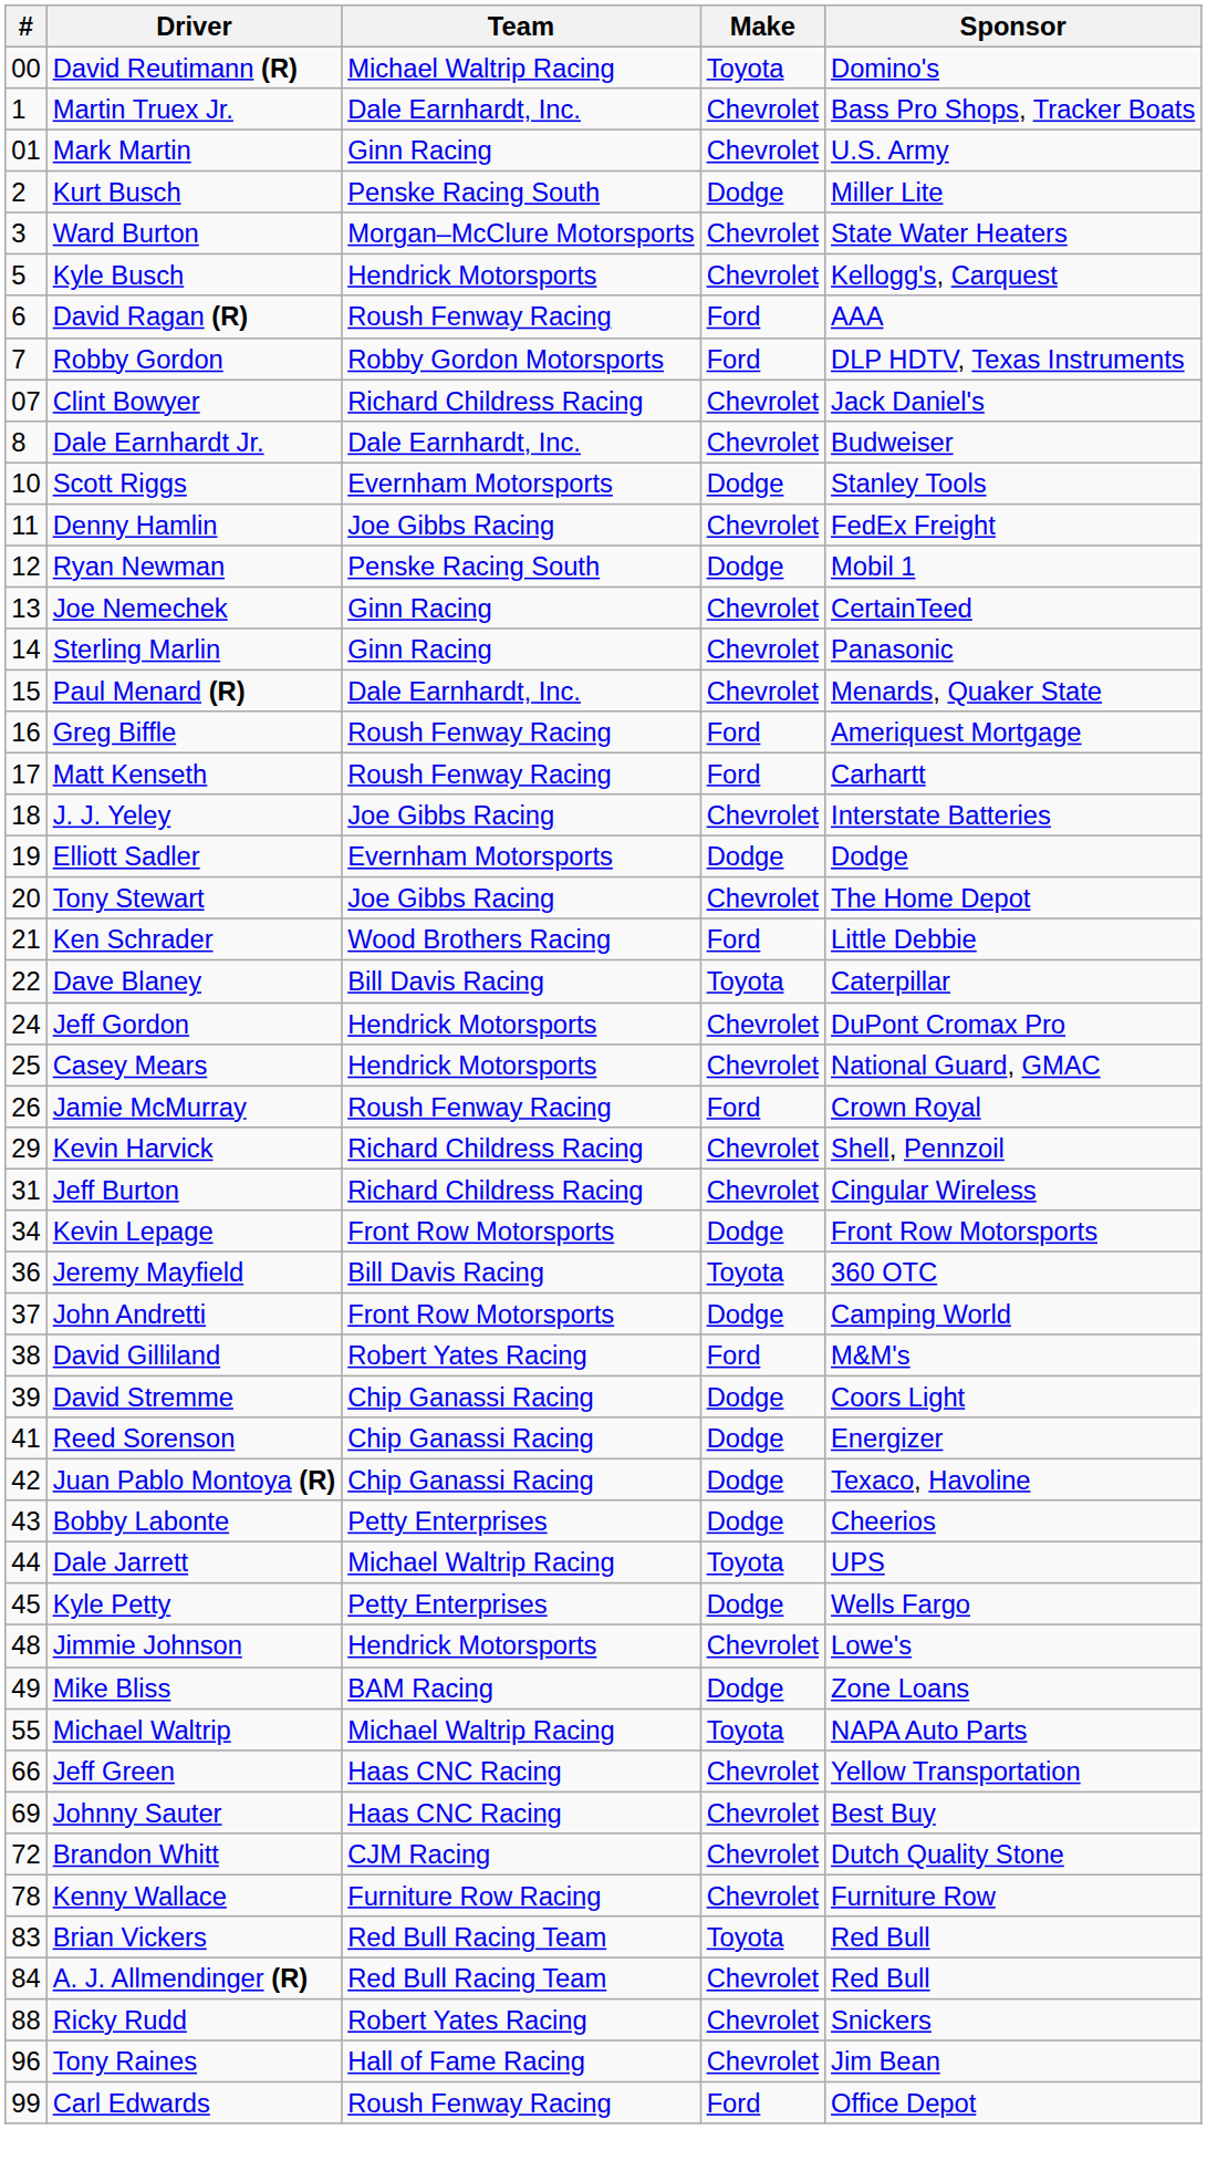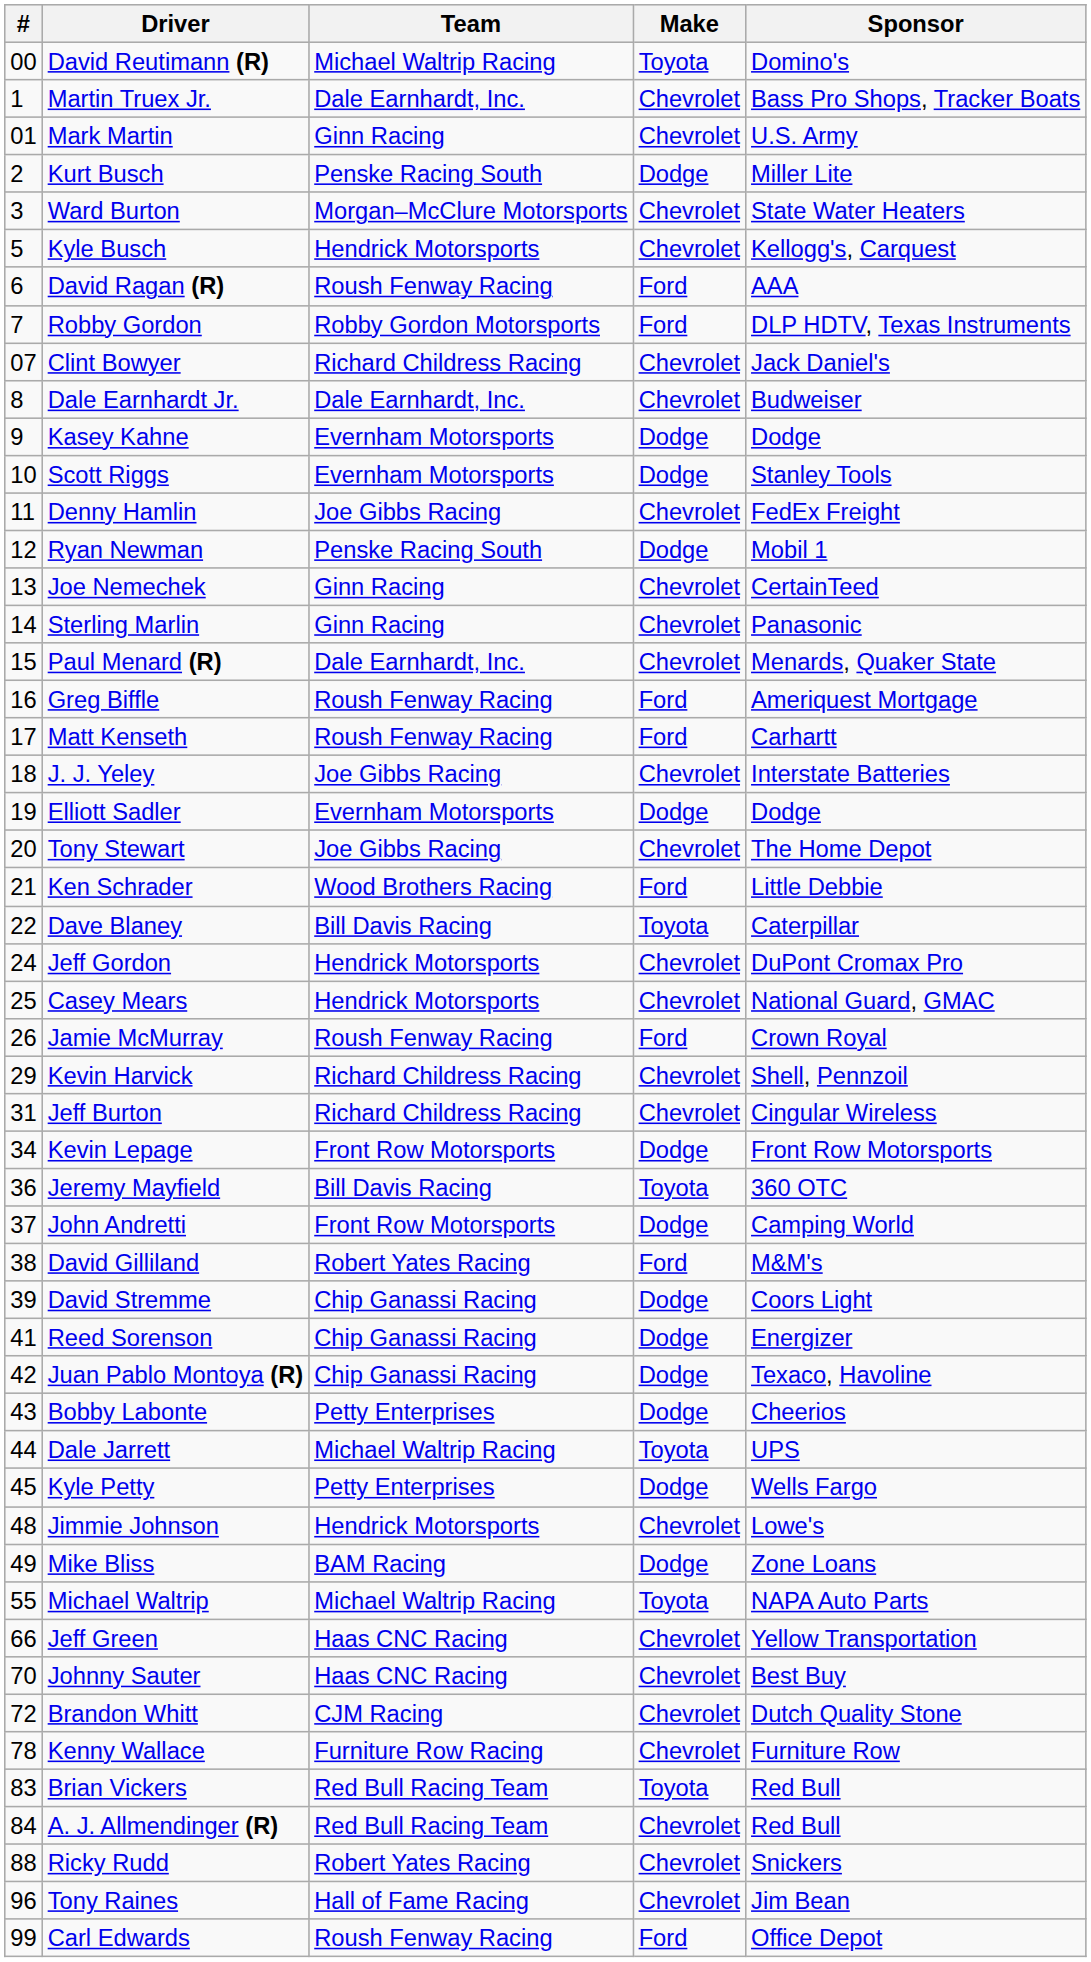 <table class="wikitable" style="font-size:95%">
 <tr>
 <th>#</th>
 <th>Driver</th>
 <th>Team</th>
 <th>Make</th>
 <th>Sponsor</th>
 </tr>
 <tr>
 <td>00</td>
 <td><a href='#'>David Reutimann</a> <strong>(R)</strong></td>
 <td><a href='#'>Michael Waltrip Racing</a></td>
 <td><a href='#'>Toyota</a></td>
 <td><a href='#'>Domino's</a></td>
 </tr>
 <tr>
 <td>1</td>
 <td><a href='#'>Martin Truex Jr.</a></td>
 <td><a href='#'>Dale Earnhardt, Inc.</a></td>
 <td><a href='#'>Chevrolet</a></td>
 <td><a href='#'>Bass Pro Shops</a>, <a href='#'>Tracker Boats</a></td>
 </tr>
 <tr>
 <td>01</td>
 <td><a href='#'>Mark Martin</a></td>
 <td><a href='#'>Ginn Racing</a></td>
 <td><a href='#'>Chevrolet</a></td>
 <td><a href='#'>U.S. Army</a></td>
 </tr>
 <tr>
 <td>2</td>
 <td><a href='#'>Kurt Busch</a></td>
 <td><a href='#'>Penske Racing South</a></td>
 <td><a href='#'>Dodge</a></td>
 <td><a href='#'>Miller Lite</a></td>
 </tr>
 <tr>
 <td>3</td>
 <td><a href='#'>Ward Burton</a></td>
 <td><a href='#'>Morgan–McClure Motorsports</a></td>
 <td><a href='#'>Chevrolet</a></td>
 <td><a href='#'>State Water Heaters</a></td>
 </tr>
 <tr>
 <td>5</td>
 <td><a href='#'>Kyle Busch</a></td>
 <td><a href='#'>Hendrick Motorsports</a></td>
 <td><a href='#'>Chevrolet</a></td>
 <td><a href='#'>Kellogg's</a>, <a href='#'>Carquest</a></td>
 </tr>
 <tr>
 <td>6</td>
 <td><a href='#'>David Ragan</a> <strong>(R)</strong></td>
 <td><a href='#'>Roush Fenway Racing</a></td>
 <td><a href='#'>Ford</a></td>
 <td><a href='#'>AAA</a></td>
 </tr>
 <tr>
 <td>7</td>
 <td><a href='#'>Robby Gordon</a></td>
 <td><a href='#'>Robby Gordon Motorsports</a></td>
 <td><a href='#'>Ford</a></td>
 <td><a href='#'>DLP HDTV</a>, <a href='#'>Texas Instruments</a></td>
 </tr>
 <tr>
 <td>07</td>
 <td><a href='#'>Clint Bowyer</a></td>
 <td><a href='#'>Richard Childress Racing</a></td>
 <td><a href='#'>Chevrolet</a></td>
 <td><a href='#'>Jack Daniel's</a></td>
 </tr>
 <tr>
 <td>8</td>
 <td><a href='#'>Dale Earnhardt Jr.</a></td>
 <td><a href='#'>Dale Earnhardt, Inc.</a></td>
 <td><a href='#'>Chevrolet</a></td>
 <td><a href='#'>Budweiser</a></td>
+</tr>
+<tr>
+<td>9</td>
+<td><a href='#'>Kasey Kahne</a></td>
+<td><a href='#'>Evernham Motorsports</a></td>
+<td><a href='#'>Dodge</a></td>
+<td><a href='#'>Dodge</a></td>
 </tr>
 <tr>
 <td>10</td>
 <td><a href='#'>Scott Riggs</a></td>
 <td><a href='#'>Evernham Motorsports</a></td>
 <td><a href='#'>Dodge</a></td>
 <td><a href='#'>Stanley Tools</a></td>
 </tr>
 <tr>
 <td>11</td>
 <td><a href='#'>Denny Hamlin</a></td>
 <td><a href='#'>Joe Gibbs Racing</a></td>
 <td><a href='#'>Chevrolet</a></td>
 <td><a href='#'>FedEx Freight</a></td>
 </tr>
 <tr>
 <td>12</td>
 <td><a href='#'>Ryan Newman</a></td>
 <td><a href='#'>Penske Racing South</a></td>
 <td><a href='#'>Dodge</a></td>
 <td><a href='#'>Mobil 1</a></td>
 </tr>
 <tr>
 <td>13</td>
 <td><a href='#'>Joe Nemechek</a></td>
 <td><a href='#'>Ginn Racing</a></td>
 <td><a href='#'>Chevrolet</a></td>
 <td><a href='#'>CertainTeed</a></td>
 </tr>
 <tr>
 <td>14</td>
 <td><a href='#'>Sterling Marlin</a></td>
 <td><a href='#'>Ginn Racing</a></td>
 <td><a href='#'>Chevrolet</a></td>
 <td><a href='#'>Panasonic</a></td>
 </tr>
 <tr>
 <td>15</td>
 <td><a href='#'>Paul Menard</a> <strong>(R)</strong></td>
 <td><a href='#'>Dale Earnhardt, Inc.</a></td>
 <td><a href='#'>Chevrolet</a></td>
 <td><a href='#'>Menards</a>, <a href='#'>Quaker State</a></td>
 </tr>
 <tr>
 <td>16</td>
 <td><a href='#'>Greg Biffle</a></td>
 <td><a href='#'>Roush Fenway Racing</a></td>
 <td><a href='#'>Ford</a></td>
 <td><a href='#'>Ameriquest Mortgage</a></td>
 </tr>
 <tr>
 <td>17</td>
 <td><a href='#'>Matt Kenseth</a></td>
 <td><a href='#'>Roush Fenway Racing</a></td>
 <td><a href='#'>Ford</a></td>
 <td><a href='#'>Carhartt</a></td>
 </tr>
 <tr>
 <td>18</td>
 <td><a href='#'>J. J. Yeley</a></td>
 <td><a href='#'>Joe Gibbs Racing</a></td>
 <td><a href='#'>Chevrolet</a></td>
 <td><a href='#'>Interstate Batteries</a></td>
 </tr>
 <tr>
 <td>19</td>
 <td><a href='#'>Elliott Sadler</a></td>
 <td><a href='#'>Evernham Motorsports</a></td>
 <td><a href='#'>Dodge</a></td>
 <td><a href='#'>Dodge</a></td>
 </tr>
 <tr>
 <td>20</td>
 <td><a href='#'>Tony Stewart</a></td>
 <td><a href='#'>Joe Gibbs Racing</a></td>
 <td><a href='#'>Chevrolet</a></td>
 <td><a href='#'>The Home Depot</a></td>
 </tr>
 <tr>
 <td>21</td>
 <td><a href='#'>Ken Schrader</a></td>
 <td><a href='#'>Wood Brothers Racing</a></td>
 <td><a href='#'>Ford</a></td>
 <td><a href='#'>Little Debbie</a></td>
 </tr>
 <tr>
 <td>22</td>
 <td><a href='#'>Dave Blaney</a></td>
 <td><a href='#'>Bill Davis Racing</a></td>
 <td><a href='#'>Toyota</a></td>
 <td><a href='#'>Caterpillar</a></td>
 </tr>
 <tr>
 <td>24</td>
 <td><a href='#'>Jeff Gordon</a></td>
 <td><a href='#'>Hendrick Motorsports</a></td>
 <td><a href='#'>Chevrolet</a></td>
 <td><a href='#'>DuPont Cromax Pro</a></td>
 </tr>
 <tr>
 <td>25</td>
 <td><a href='#'>Casey Mears</a></td>
 <td><a href='#'>Hendrick Motorsports</a></td>
 <td><a href='#'>Chevrolet</a></td>
 <td><a href='#'>National Guard</a>, <a href='#'>GMAC</a></td>
 </tr>
 <tr>
 <td>26</td>
 <td><a href='#'>Jamie McMurray</a></td>
 <td><a href='#'>Roush Fenway Racing</a></td>
 <td><a href='#'>Ford</a></td>
 <td><a href='#'>Crown Royal</a></td>
 </tr>
 <tr>
 <td>29</td>
 <td><a href='#'>Kevin Harvick</a></td>
 <td><a href='#'>Richard Childress Racing</a></td>
 <td><a href='#'>Chevrolet</a></td>
 <td><a href='#'>Shell</a>, <a href='#'>Pennzoil</a></td>
 </tr>
 <tr>
 <td>31</td>
 <td><a href='#'>Jeff Burton</a></td>
 <td><a href='#'>Richard Childress Racing</a></td>
 <td><a href='#'>Chevrolet</a></td>
 <td><a href='#'>Cingular Wireless</a></td>
 </tr>
 <tr>
 <td>34</td>
 <td><a href='#'>Kevin Lepage</a></td>
 <td><a href='#'>Front Row Motorsports</a></td>
 <td><a href='#'>Dodge</a></td>
 <td><a href='#'>Front Row Motorsports</a></td>
 </tr>
 <tr>
 <td>36</td>
 <td><a href='#'>Jeremy Mayfield</a></td>
 <td><a href='#'>Bill Davis Racing</a></td>
 <td><a href='#'>Toyota</a></td>
 <td><a href='#'>360 OTC</a></td>
 </tr>
 <tr>
 <td>37</td>
 <td><a href='#'>John Andretti</a></td>
 <td><a href='#'>Front Row Motorsports</a></td>
 <td><a href='#'>Dodge</a></td>
 <td><a href='#'>Camping World</a></td>
 </tr>
 <tr>
 <td>38</td>
 <td><a href='#'>David Gilliland</a></td>
 <td><a href='#'>Robert Yates Racing</a></td>
 <td><a href='#'>Ford</a></td>
 <td><a href='#'>M&M's</a></td>
 </tr>
 <tr>
 <td>39</td>
 <td><a href='#'>David Stremme</a></td>
 <td><a href='#'>Chip Ganassi Racing</a></td>
 <td><a href='#'>Dodge</a></td>
 <td><a href='#'>Coors Light</a></td>
 </tr>
 <tr>
 <td>41</td>
 <td><a href='#'>Reed Sorenson</a></td>
 <td><a href='#'>Chip Ganassi Racing</a></td>
 <td><a href='#'>Dodge</a></td>
 <td><a href='#'>Energizer</a></td>
 </tr>
 <tr>
 <td>42</td>
 <td><a href='#'>Juan Pablo Montoya</a> <strong>(R)</strong></td>
 <td><a href='#'>Chip Ganassi Racing</a></td>
 <td><a href='#'>Dodge</a></td>
 <td><a href='#'>Texaco</a>, <a href='#'>Havoline</a></td>
 </tr>
 <tr>
 <td>43</td>
 <td><a href='#'>Bobby Labonte</a></td>
 <td><a href='#'>Petty Enterprises</a></td>
 <td><a href='#'>Dodge</a></td>
 <td><a href='#'>Cheerios</a></td>
 </tr>
 <tr>
 <td>44</td>
 <td><a href='#'>Dale Jarrett</a></td>
 <td><a href='#'>Michael Waltrip Racing</a></td>
 <td><a href='#'>Toyota</a></td>
 <td><a href='#'>UPS</a></td>
 </tr>
 <tr>
 <td>45</td>
 <td><a href='#'>Kyle Petty</a></td>
 <td><a href='#'>Petty Enterprises</a></td>
 <td><a href='#'>Dodge</a></td>
 <td><a href='#'>Wells Fargo</a></td>
 </tr>
 <tr>
 <td>48</td>
 <td><a href='#'>Jimmie Johnson</a></td>
 <td><a href='#'>Hendrick Motorsports</a></td>
 <td><a href='#'>Chevrolet</a></td>
 <td><a href='#'>Lowe's</a></td>
 </tr>
 <tr>
 <td>49</td>
 <td><a href='#'>Mike Bliss</a></td>
 <td><a href='#'>BAM Racing</a></td>
 <td><a href='#'>Dodge</a></td>
 <td><a href='#'>Zone Loans</a></td>
 </tr>
 <tr>
 <td>55</td>
 <td><a href='#'>Michael Waltrip</a></td>
 <td><a href='#'>Michael Waltrip Racing</a></td>
 <td><a href='#'>Toyota</a></td>
 <td><a href='#'>NAPA Auto Parts</a></td>
 </tr>
 <tr>
 <td>66</td>
 <td><a href='#'>Jeff Green</a></td>
 <td><a href='#'>Haas CNC Racing</a></td>
 <td><a href='#'>Chevrolet</a></td>
 <td><a href='#'>Yellow Transportation</a></td>
 </tr>
 <tr>
-<td>69</td>
+<td>70</td>
 <td><a href='#'>Johnny Sauter</a></td>
 <td><a href='#'>Haas CNC Racing</a></td>
 <td><a href='#'>Chevrolet</a></td>
 <td><a href='#'>Best Buy</a></td>
 </tr>
 <tr>
 <td>72</td>
 <td><a href='#'>Brandon Whitt</a></td>
 <td><a href='#'>CJM Racing</a></td>
 <td><a href='#'>Chevrolet</a></td>
 <td><a href='#'>Dutch Quality Stone</a></td>
 </tr>
 <tr>
 <td>78</td>
 <td><a href='#'>Kenny Wallace</a></td>
 <td><a href='#'>Furniture Row Racing</a></td>
 <td><a href='#'>Chevrolet</a></td>
 <td><a href='#'>Furniture Row</a></td>
 </tr>
 <tr>
 <td>83</td>
 <td><a href='#'>Brian Vickers</a></td>
 <td><a href='#'>Red Bull Racing Team</a></td>
 <td><a href='#'>Toyota</a></td>
 <td><a href='#'>Red Bull</a></td>
 </tr>
 <tr>
 <td>84</td>
 <td><a href='#'>A. J. Allmendinger</a> <strong>(R)</strong></td>
 <td><a href='#'>Red Bull Racing Team</a></td>
 <td><a href='#'>Chevrolet</a></td>
 <td><a href='#'>Red Bull</a></td>
 </tr>
 <tr>
 <td>88</td>
 <td><a href='#'>Ricky Rudd</a></td>
 <td><a href='#'>Robert Yates Racing</a></td>
 <td><a href='#'>Chevrolet</a></td>
 <td><a href='#'>Snickers</a></td>
 </tr>
 <tr>
 <td>96</td>
 <td><a href='#'>Tony Raines</a></td>
 <td><a href='#'>Hall of Fame Racing</a></td>
 <td><a href='#'>Chevrolet</a></td>
 <td><a href='#'>Jim Bean</a></td>
 </tr>
 <tr>
 <td>99</td>
 <td><a href='#'>Carl Edwards</a></td>
 <td><a href='#'>Roush Fenway Racing</a></td>
 <td><a href='#'>Ford</a></td>
 <td><a href='#'>Office Depot</a></td>
 </tr>
 </table>
